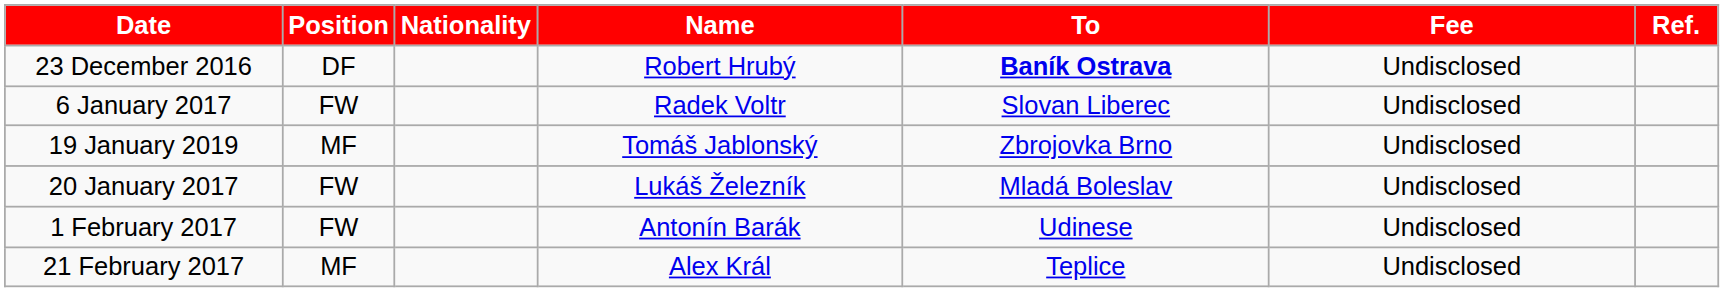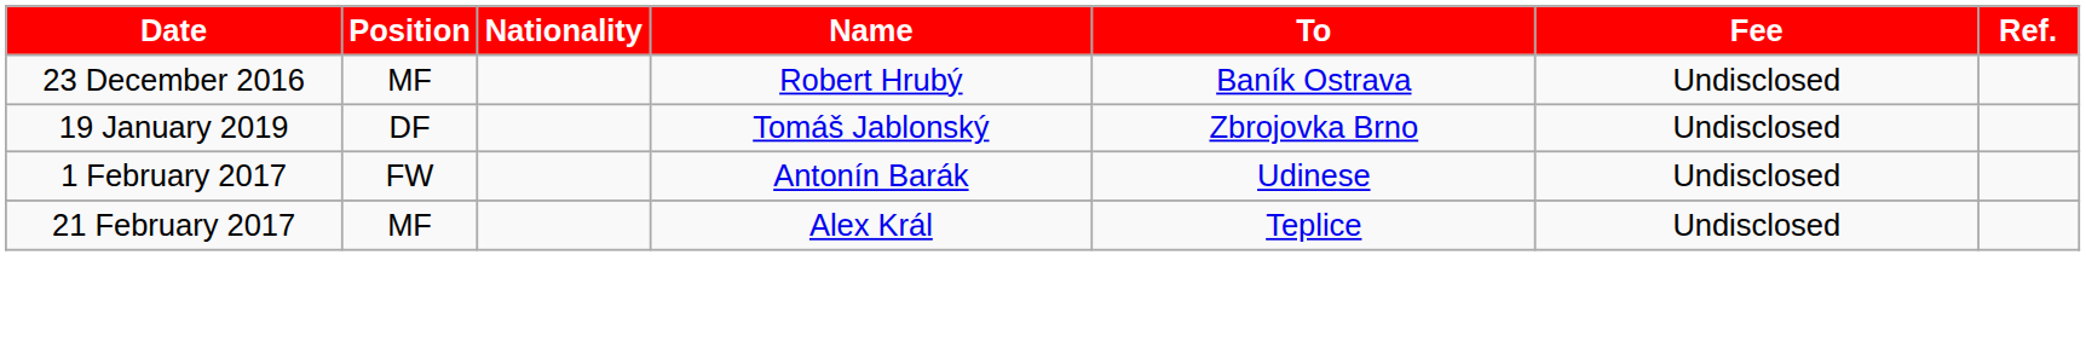 <table class="wikitable"  style="text-align:center; font-size:90%; ">
 <tr>
 <th style="background:#ff0000; color:white; width:150px;">Date</th>
 <th style="background:#ff0000; color:white; width:50px;">Position</th>
 <th style="background:#ff0000; color:white; width:50px;">Nationality</th>
 <th style="background:#ff0000; color:white; width:200px;">Name</th>
 <th style="background:#ff0000; color:white; width:200px;">To</th>
 <th style="background:#ff0000; color:white; width:200px;">Fee</th>
 <th style="background:#ff0000; color:white; width:40px;">Ref.</th>
 </tr>
 <tr>
 <td>23 December 2016</td>
-<td>DF</td>
+<td>MF</td>
 <td></td>
 <td><a href='#'>Robert Hrubý</a></td>
-<td><strong><a href='#'>Baník Ostrava</a></strong></td>
-<td>Undisclosed</td>
-<td></td>
-</tr>
-<tr>
-<td>6 January 2017</td>
-<td>FW</td>
-<td></td>
-<td><a href='#'>Radek Voltr</a></td>
-<td><a href='#'>Slovan Liberec</a></td>
+<td><a href='#'>Baník Ostrava</a></td>
 <td>Undisclosed</td>
 <td></td>
 </tr>
 <tr>
 <td>19 January 2019</td>
-<td>MF</td>
+<td>DF</td>
 <td></td>
 <td><a href='#'>Tomáš Jablonský</a></td>
 <td><a href='#'>Zbrojovka Brno</a></td>
-<td>Undisclosed</td>
-<td></td>
-</tr>
-<tr>
-<td>20 January 2017</td>
-<td>FW</td>
-<td></td>
-<td><a href='#'>Lukáš Železník</a></td>
-<td><a href='#'>Mladá Boleslav</a></td>
 <td>Undisclosed</td>
 <td></td>
 </tr>
 <tr>
 <td>1 February 2017 </td>
 <td>FW</td>
 <td></td>
 <td><a href='#'>Antonín Barák</a></td>
 <td><a href='#'>Udinese</a></td>
 <td>Undisclosed</td>
 <td></td>
 </tr>
 <tr>
 <td>21 February 2017</td>
 <td>MF</td>
 <td></td>
 <td><a href='#'>Alex Král</a></td>
 <td><a href='#'>Teplice</a></td>
 <td>Undisclosed</td>
 <td></td>
 </tr>
 </table>
